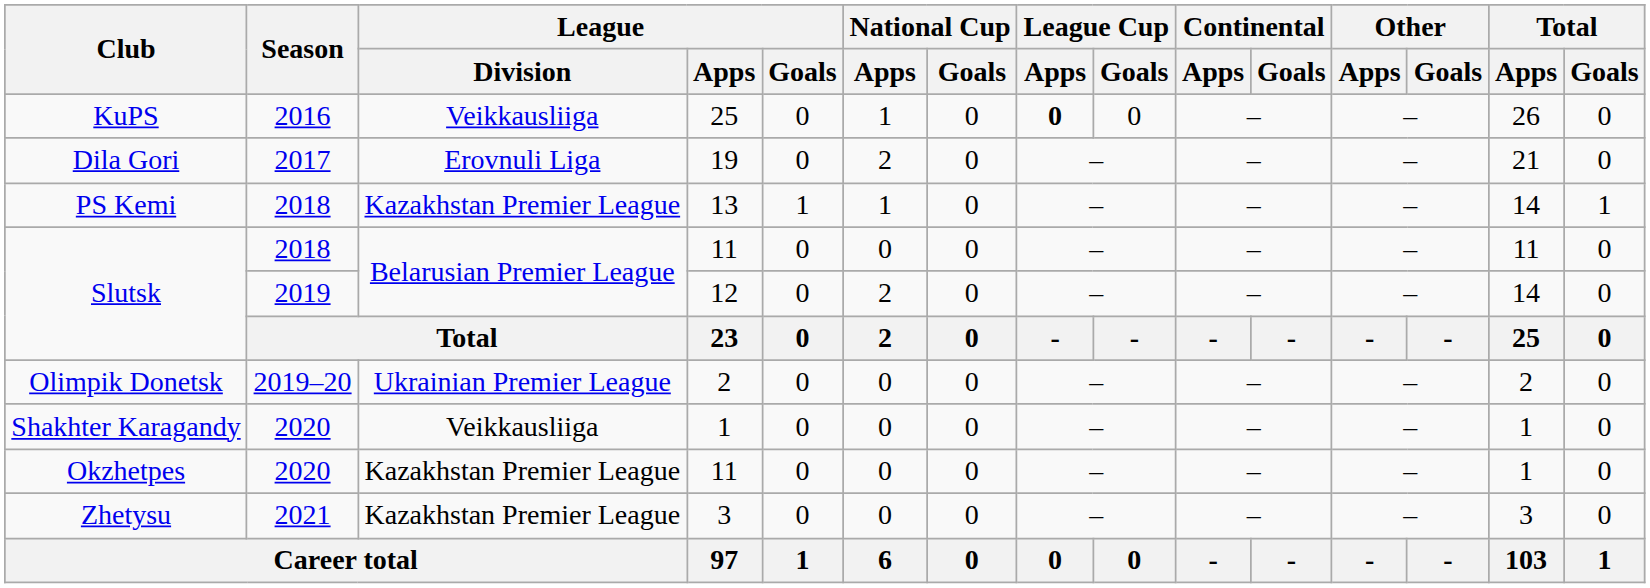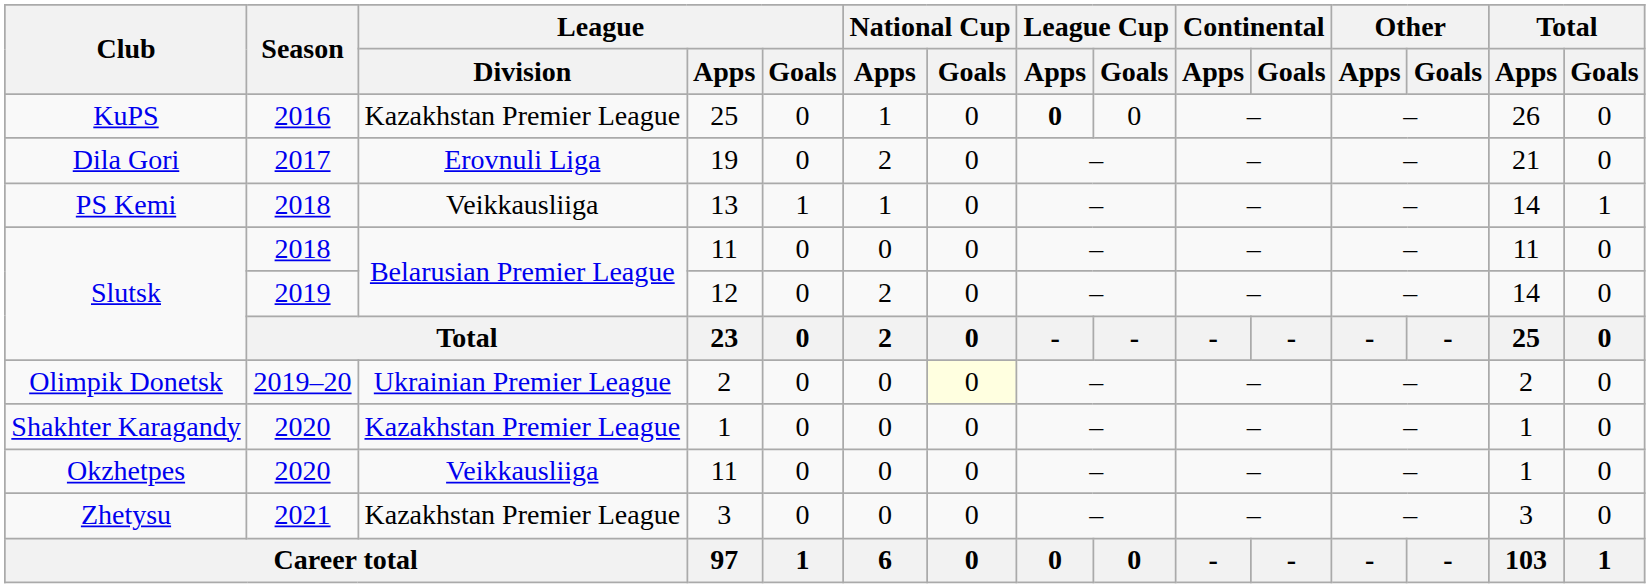 <table class="wikitable" style="text-align: center;">
 <tr>
 <th rowspan="2">Club</th>
 <th rowspan="2">Season</th>
 <th colspan="3">League</th>
 <th colspan="2">National Cup</th>
 <th colspan="2">League Cup</th>
 <th colspan="2">Continental</th>
 <th colspan="2">Other</th>
 <th colspan="2">Total</th>
 </tr>
 <tr>
 <th>Division</th>
 <th>Apps</th>
 <th>Goals</th>
 <th>Apps</th>
 <th>Goals</th>
 <th>Apps</th>
 <th>Goals</th>
 <th>Apps</th>
 <th>Goals</th>
 <th>Apps</th>
 <th>Goals</th>
 <th>Apps</th>
 <th>Goals</th>
 </tr>
 <tr>
 <td><a href='#'>KuPS</a></td>
 <td><a href='#'>2016</a></td>
-<td><a href='#'>Veikkausliiga</a></td>
+<td>Kazakhstan Premier League</td>
 <td>25</td>
 <td>0</td>
 <td>1</td>
 <td>0</td>
 <td><strong>0</strong></td>
 <td>0</td>
 <td colspan="2">–</td>
 <td colspan="2">–</td>
 <td>26</td>
 <td>0</td>
 </tr>
 <tr>
 <td><a href='#'>Dila Gori</a></td>
 <td><a href='#'>2017</a></td>
 <td><a href='#'>Erovnuli Liga</a></td>
 <td>19</td>
 <td>0</td>
 <td>2</td>
 <td>0</td>
 <td colspan="2">–</td>
 <td colspan="2">–</td>
 <td colspan="2">–</td>
 <td>21</td>
 <td>0</td>
 </tr>
 <tr>
 <td><a href='#'>PS Kemi</a></td>
 <td><a href='#'>2018</a></td>
-<td><a href='#'>Kazakhstan Premier League</a></td>
+<td>Veikkausliiga</td>
 <td>13</td>
 <td>1</td>
 <td>1</td>
 <td>0</td>
 <td colspan="2">–</td>
 <td colspan="2">–</td>
 <td colspan="2">–</td>
 <td>14</td>
 <td>1</td>
 </tr>
 <tr>
 <td rowspan="3"><a href='#'>Slutsk</a></td>
 <td><a href='#'>2018</a></td>
 <td rowspan="2"><a href='#'>Belarusian Premier League</a></td>
 <td>11</td>
 <td>0</td>
 <td>0</td>
 <td>0</td>
 <td colspan="2">–</td>
 <td colspan="2">–</td>
 <td colspan="2">–</td>
 <td>11</td>
 <td>0</td>
 </tr>
 <tr>
 <td><a href='#'>2019</a></td>
 <td>12</td>
 <td>0</td>
 <td>2</td>
 <td>0</td>
 <td colspan="2">–</td>
 <td colspan="2">–</td>
 <td colspan="2">–</td>
 <td>14</td>
 <td>0</td>
 </tr>
 <tr>
 <th colspan="2">Total</th>
 <th>23</th>
 <th>0</th>
 <th>2</th>
 <th>0</th>
 <th>-</th>
 <th>-</th>
 <th>-</th>
 <th>-</th>
 <th>-</th>
 <th>-</th>
 <th>25</th>
 <th>0</th>
 </tr>
 <tr>
 <td><a href='#'>Olimpik Donetsk</a></td>
 <td><a href='#'>2019–20</a></td>
 <td><a href='#'>Ukrainian Premier League</a></td>
 <td>2</td>
 <td>0</td>
 <td>0</td>
-<td>0</td>
+<td style="background: lightyellow;">0</td>
 <td colspan="2">–</td>
 <td colspan="2">–</td>
 <td colspan="2">–</td>
 <td>2</td>
 <td>0</td>
 </tr>
 <tr>
 <td><a href='#'>Shakhter Karagandy</a></td>
 <td><a href='#'>2020</a></td>
-<td>Veikkausliiga</td>
+<td><a href='#'>Kazakhstan Premier League</a></td>
 <td>1</td>
 <td>0</td>
 <td>0</td>
 <td>0</td>
 <td colspan="2">–</td>
 <td colspan="2">–</td>
 <td colspan="2">–</td>
 <td>1</td>
 <td>0</td>
 </tr>
 <tr>
 <td><a href='#'>Okzhetpes</a></td>
 <td><a href='#'>2020</a></td>
-<td>Kazakhstan Premier League</td>
+<td><a href='#'>Veikkausliiga</a></td>
 <td>11</td>
 <td>0</td>
 <td>0</td>
 <td>0</td>
 <td colspan="2">–</td>
 <td colspan="2">–</td>
 <td colspan="2">–</td>
 <td>1</td>
 <td>0</td>
 </tr>
 <tr>
 <td><a href='#'>Zhetysu</a></td>
 <td><a href='#'>2021</a></td>
 <td>Kazakhstan Premier League</td>
 <td>3</td>
 <td>0</td>
 <td>0</td>
 <td>0</td>
 <td colspan="2">–</td>
 <td colspan="2">–</td>
 <td colspan="2">–</td>
 <td>3</td>
 <td>0</td>
 </tr>
 <tr>
 <th colspan="3">Career total</th>
 <th>97</th>
 <th>1</th>
 <th>6</th>
 <th>0</th>
 <th>0</th>
 <th>0</th>
 <th>-</th>
 <th>-</th>
 <th>-</th>
 <th>-</th>
 <th>103</th>
 <th>1</th>
 </tr>
 </table>
